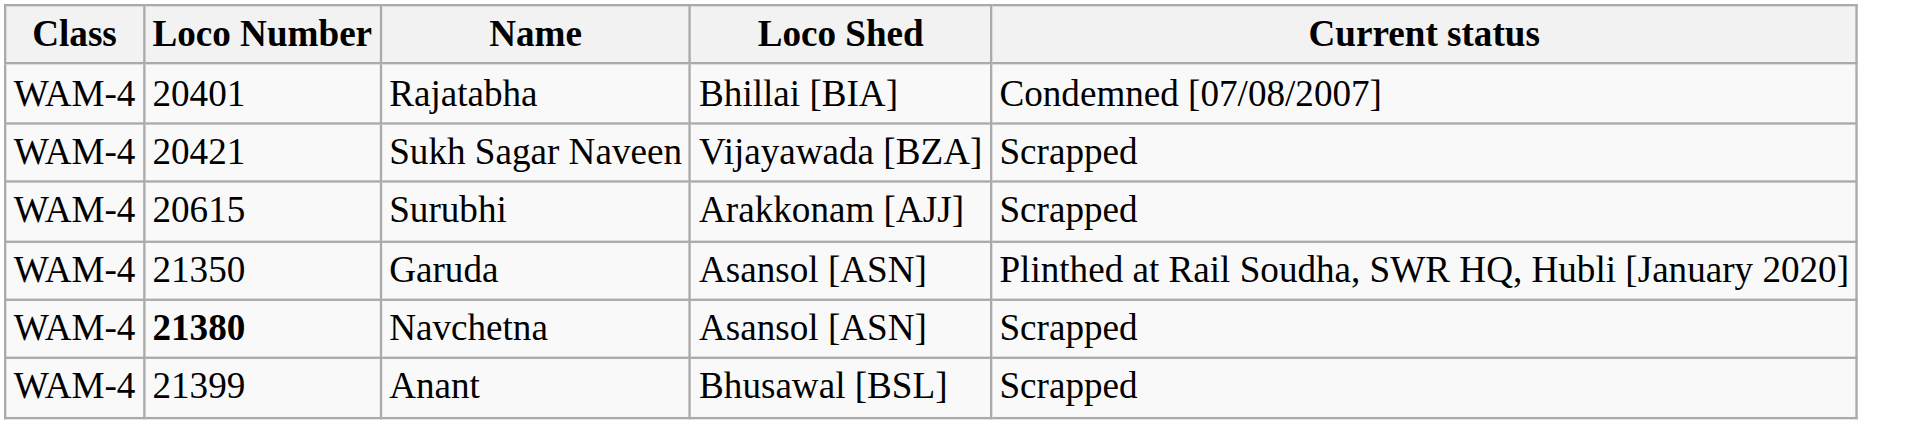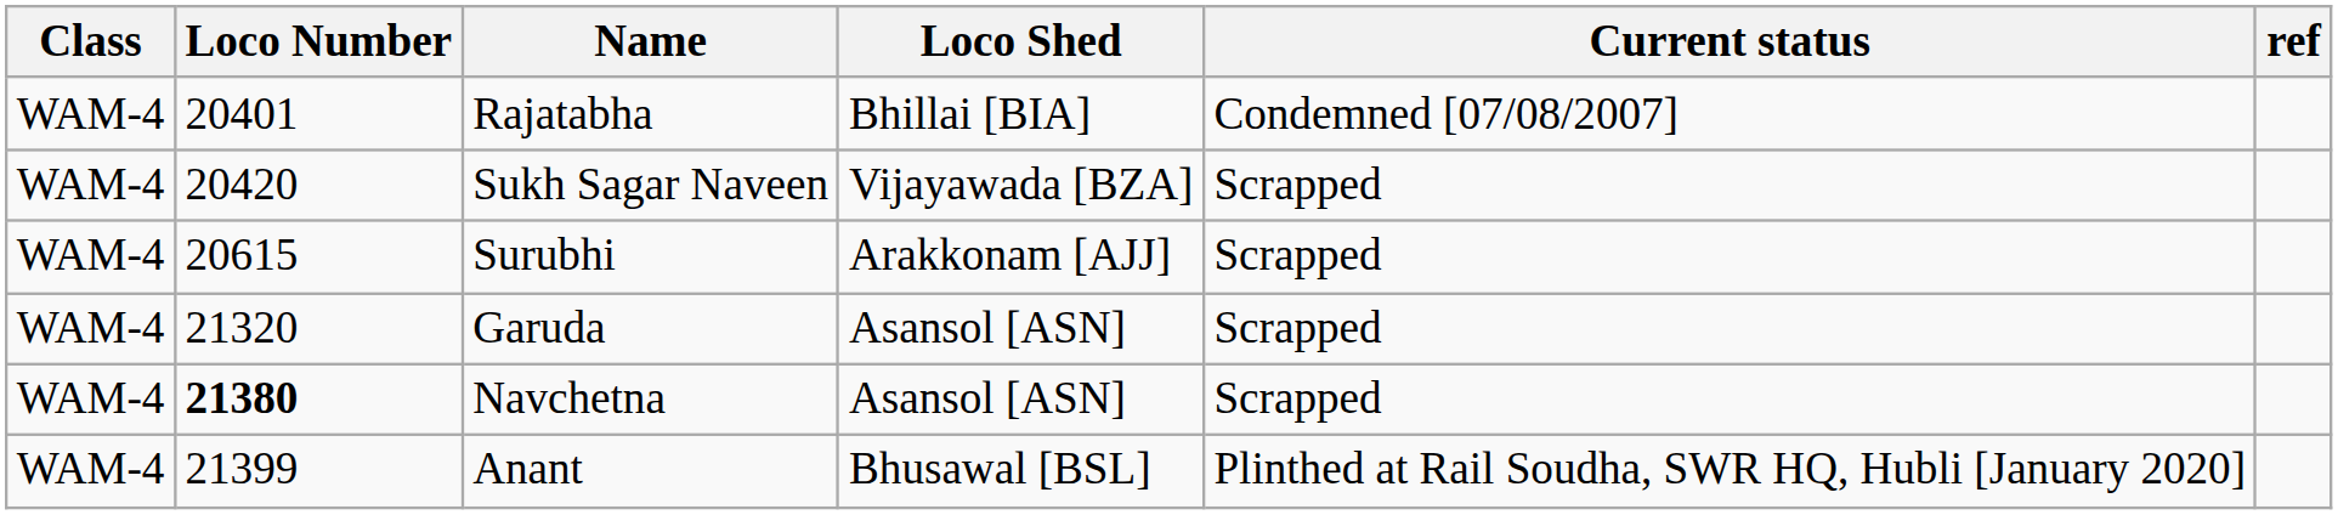 <table class="wikitable">
 <tr>
 <th>Class</th>
 <th>Loco Number</th>
 <th>Name</th>
 <th>Loco Shed</th>
 <th>Current status</th>
+<th>ref</th>
 </tr>
 <tr>
 <td>WAM-4</td>
 <td>20401</td>
 <td>Rajatabha</td>
 <td>Bhillai [BIA]</td>
 <td>Condemned [07/08/2007]</td>
+<td></td>
 </tr>
 <tr>
 <td>WAM-4</td>
-<td>20421</td>
+<td>20420</td>
 <td>Sukh Sagar Naveen</td>
 <td>Vijayawada [BZA]</td>
 <td>Scrapped</td>
+<td></td>
 </tr>
 <tr>
 <td>WAM-4</td>
 <td>20615</td>
 <td>Surubhi</td>
 <td>Arakkonam [AJJ]</td>
 <td>Scrapped</td>
+<td></td>
 </tr>
 <tr>
 <td>WAM-4</td>
-<td>21350</td>
+<td>21320</td>
 <td>Garuda</td>
 <td>Asansol [ASN]</td>
-<td>Plinthed at Rail Soudha, SWR HQ, Hubli [January 2020]</td>
+<td>Scrapped</td>
+<td></td>
 </tr>
 <tr>
 <td>WAM-4</td>
 <td><strong>21380</strong></td>
 <td>Navchetna</td>
 <td>Asansol [ASN]</td>
 <td>Scrapped</td>
+<td></td>
 </tr>
 <tr>
 <td>WAM-4</td>
 <td>21399</td>
 <td>Anant</td>
 <td>Bhusawal [BSL]</td>
-<td>Scrapped</td>
+<td>Plinthed at Rail Soudha, SWR HQ, Hubli [January 2020]</td>
+<td></td>
 </tr>
 </table>
